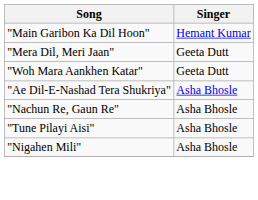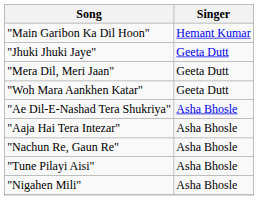 <table class="wikitable">
 <tr>
 <th>Song</th>
 <th>Singer</th>
 </tr>
 <tr>
 <td>"Main Garibon Ka Dil Hoon"</td>
 <td><a href='#'>Hemant Kumar</a></td>
+</tr>
+<tr>
+<td>"Jhuki Jhuki Jaye"</td>
+<td><a href='#'>Geeta Dutt</a></td>
 </tr>
 <tr>
 <td>"Mera Dil, Meri Jaan"</td>
 <td>Geeta Dutt</td>
 </tr>
 <tr>
 <td>"Woh Mara Aankhen Katar"</td>
 <td>Geeta Dutt</td>
 </tr>
 <tr>
 <td>"Ae Dil-E-Nashad Tera Shukriya"</td>
 <td><a href='#'>Asha Bhosle</a></td>
+</tr>
+<tr>
+<td>"Aaja Hai Tera Intezar"</td>
+<td>Asha Bhosle</td>
 </tr>
 <tr>
 <td>"Nachun Re, Gaun Re"</td>
 <td>Asha Bhosle</td>
 </tr>
 <tr>
 <td>"Tune Pilayi Aisi"</td>
 <td>Asha Bhosle</td>
 </tr>
 <tr>
 <td>"Nigahen Mili"</td>
 <td>Asha Bhosle</td>
 </tr>
 <tr>
 </tr>
 </table>
